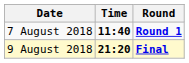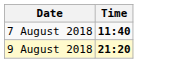 <table class="wikitable">
 <tr>
 <th>Date</th>
 <th>Time</th>
-<th>Round</th>
 </tr>
 <tr>
 <td>7 August 2018</td>
 <td><strong>11:40</strong></td>
-<td><strong><a href='#'>Round 1</a></strong></td>
 </tr>
 <tr style=background:lemonchiffon>
 <td>9 August 2018</td>
 <td><strong>21:20</strong></td>
-<td><strong><a href='#'>Final</a></strong></td>
 </tr>
 </table>
